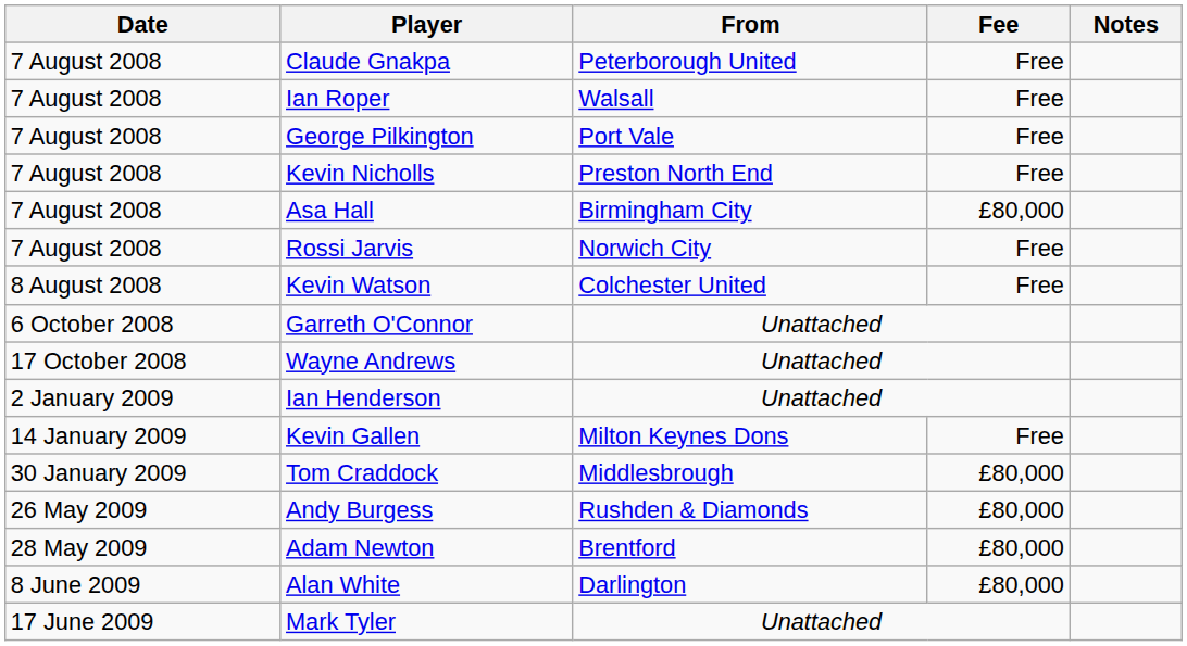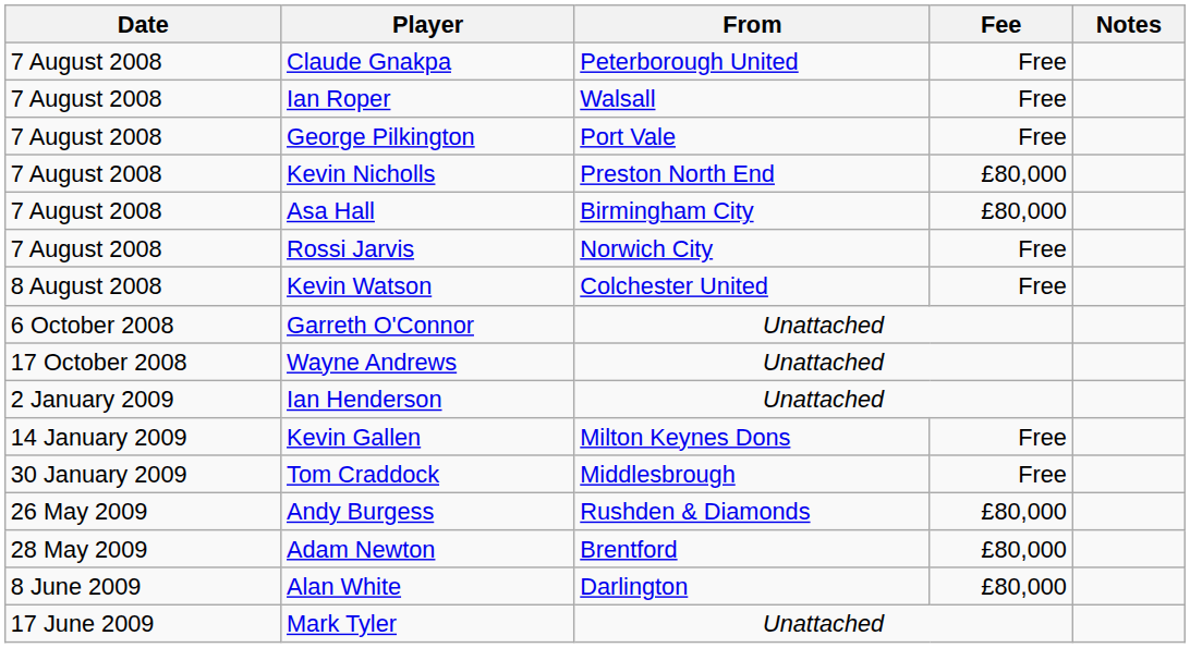 <table class="wikitable" style="text-align:center; font-size:95%;width:60%; text-align:left">
 <tr>
 <th><strong>Date</strong></th>
 <th><strong>Player</strong></th>
 <th><strong>From</strong></th>
 <th><strong>Fee</strong></th>
 <th><strong>Notes</strong></th>
 </tr>
 <tr>
 <td>7 August 2008</td>
 <td> <a href='#'>Claude Gnakpa</a></td>
 <td><a href='#'>Peterborough United</a></td>
 <td align="right">Free</td>
 <td style="text-align:center;"></td>
 </tr>
 <tr>
 <td>7 August 2008</td>
 <td> <a href='#'>Ian Roper</a></td>
 <td><a href='#'>Walsall</a></td>
 <td align="right">Free</td>
 <td style="text-align:center;"></td>
 </tr>
 <tr>
 <td>7 August 2008</td>
 <td> <a href='#'>George Pilkington</a></td>
 <td><a href='#'>Port Vale</a></td>
 <td align="right">Free</td>
 <td style="text-align:center;"></td>
 </tr>
 <tr>
 <td>7 August 2008</td>
 <td> <a href='#'>Kevin Nicholls</a></td>
 <td><a href='#'>Preston North End</a></td>
-<td align="right">Free</td>
+<td align="right">£80,000</td>
 <td style="text-align:center;"></td>
 </tr>
 <tr>
 <td>7 August 2008</td>
 <td> <a href='#'>Asa Hall</a></td>
 <td><a href='#'>Birmingham City</a></td>
 <td align="right">£80,000</td>
 <td style="text-align:center;"></td>
 </tr>
 <tr>
 <td>7 August 2008</td>
 <td> <a href='#'>Rossi Jarvis</a></td>
 <td><a href='#'>Norwich City</a></td>
 <td align="right">Free</td>
 <td style="text-align:center;"></td>
 </tr>
 <tr>
 <td>8 August 2008</td>
 <td> <a href='#'>Kevin Watson</a></td>
 <td><a href='#'>Colchester United</a></td>
 <td align="right">Free</td>
 <td style="text-align:center;"></td>
 </tr>
 <tr>
 <td>6 October 2008</td>
 <td> <a href='#'>Garreth O'Connor</a></td>
 <td style="text-align:center;" colspan="2"><em>Unattached</em></td>
 <td style="text-align:center;"></td>
 </tr>
 <tr>
 <td>17 October 2008</td>
 <td> <a href='#'>Wayne Andrews</a></td>
 <td style="text-align:center;" colspan="2"><em>Unattached</em></td>
 <td style="text-align:center;"></td>
 </tr>
 <tr>
 <td>2 January 2009</td>
 <td> <a href='#'>Ian Henderson</a></td>
 <td style="text-align:center;" colspan="2"><em>Unattached</em></td>
 <td style="text-align:center;"></td>
 </tr>
 <tr>
 <td>14 January 2009</td>
 <td> <a href='#'>Kevin Gallen</a></td>
 <td><a href='#'>Milton Keynes Dons</a></td>
 <td align="right">Free</td>
 <td style="text-align:center;"></td>
 </tr>
 <tr>
 <td>30 January 2009</td>
 <td> <a href='#'>Tom Craddock</a></td>
 <td><a href='#'>Middlesbrough</a></td>
-<td align="right">£80,000</td>
+<td align="right">Free</td>
 <td style="text-align:center;"></td>
 </tr>
 <tr>
 <td>26 May 2009</td>
 <td> <a href='#'>Andy Burgess</a></td>
 <td><a href='#'>Rushden & Diamonds</a></td>
 <td align="right">£80,000</td>
 <td style="text-align:center;"></td>
 </tr>
 <tr>
 <td>28 May 2009</td>
 <td> <a href='#'>Adam Newton</a></td>
 <td><a href='#'>Brentford</a></td>
 <td align="right">£80,000</td>
 <td style="text-align:center;"></td>
 </tr>
 <tr>
 <td>8 June 2009</td>
 <td> <a href='#'>Alan White</a></td>
 <td><a href='#'>Darlington</a></td>
 <td align="right">£80,000</td>
 <td style="text-align:center;"></td>
 </tr>
 <tr>
 <td>17 June 2009</td>
 <td> <a href='#'>Mark Tyler</a></td>
 <td style="text-align:center;" colspan="2"><em>Unattached</em></td>
 <td style="text-align:center;"></td>
 </tr>
 </table>
